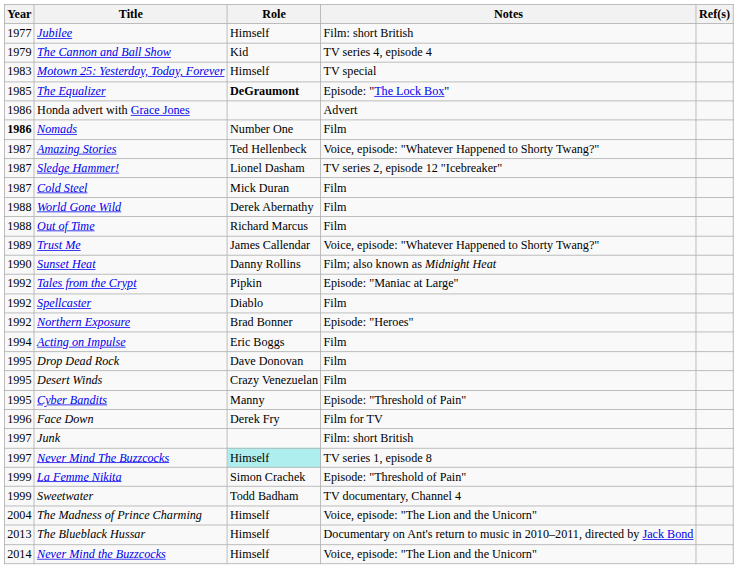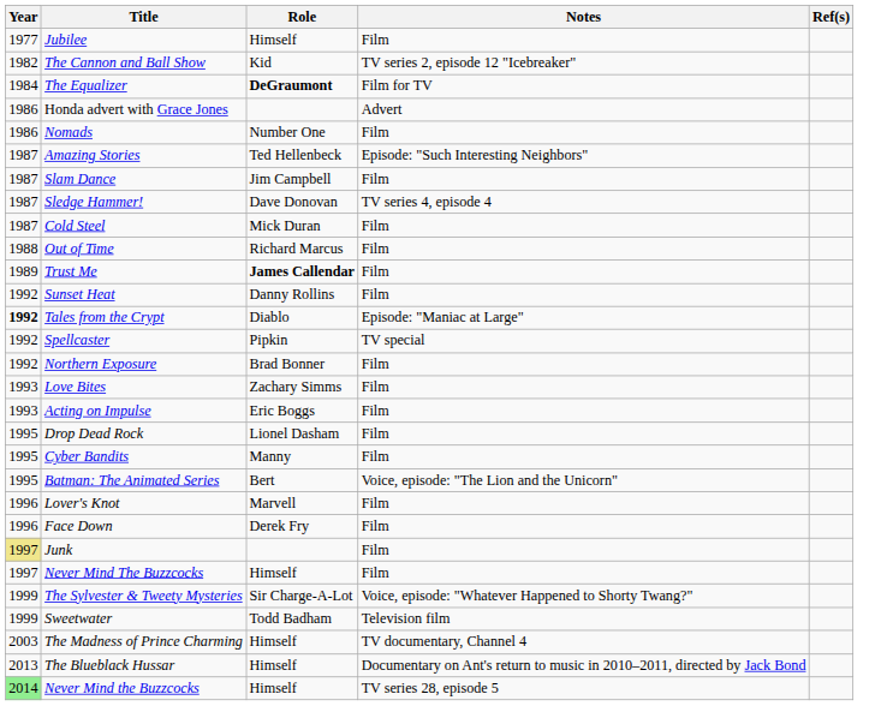 <table class="wikitable sortable">
 <tr>
 <th>Year</th>
 <th>Title</th>
 <th>Role</th>
 <th class="unsortable">Notes</th>
 <th class="unsortable">Ref(s)</th>
 </tr>
 <tr>
 <td>1977</td>
 <td><em><a href='#'>Jubilee</a></em></td>
 <td>Himself</td>
-<td>Film: short British</td>
+<td>Film</td>
 <td></td>
 </tr>
 <tr>
-<td>1979</td>
+<td>1982</td>
 <td><em><a href='#'>The Cannon and Ball Show</a></em></td>
 <td>Kid</td>
-<td>TV series 4, episode 4</td>
+<td>TV series 2, episode 12 "Icebreaker"</td>
 <td></td>
 </tr>
 <tr>
-<td>1983</td>
-<td><em><a href='#'>Motown 25: Yesterday, Today, Forever</a></em></td>
-<td>Himself</td>
-<td>TV special</td>
-<td></td>
-</tr>
-<tr>
-<td>1985</td>
+<td>1984</td>
 <td><em><a href='#'>The Equalizer</a></em></td>
 <td><strong>DeGraumont</strong></td>
-<td>Episode: "<a href='#'>The Lock Box</a>"</td>
+<td>Film for TV</td>
 <td></td>
 </tr>
 <tr>
 <td>1986</td>
 <td>Honda advert with <a href='#'>Grace Jones</a></td>
 <td></td>
 <td>Advert</td>
 <td></td>
 </tr>
 <tr>
-<td><strong>1986</strong></td>
+<td>1986</td>
 <td><em><a href='#'>Nomads</a></em></td>
 <td>Number One</td>
 <td>Film</td>
 <td></td>
 </tr>
 <tr>
 <td>1987</td>
 <td><em><a href='#'>Amazing Stories</a></em></td>
 <td>Ted Hellenbeck</td>
-<td>Voice, episode: "Whatever Happened to Shorty Twang?"</td>
+<td>Episode: "Such Interesting Neighbors"</td>
+<td></td>
+</tr>
+<tr>
+<td>1987</td>
+<td><em><a href='#'>Slam Dance</a></em></td>
+<td>Jim Campbell</td>
+<td>Film</td>
 <td></td>
 </tr>
 <tr>
 <td>1987</td>
 <td><em><a href='#'>Sledge Hammer!</a></em></td>
-<td>Lionel Dasham</td>
-<td>TV series 2, episode 12 "Icebreaker"</td>
+<td>Dave Donovan</td>
+<td>TV series 4, episode 4</td>
 <td></td>
 </tr>
 <tr>
 <td>1987</td>
 <td><em><a href='#'>Cold Steel</a></em></td>
 <td>Mick Duran</td>
-<td>Film</td>
-<td></td>
-</tr>
-<tr>
-<td>1988</td>
-<td><em><a href='#'>World Gone Wild</a></em></td>
-<td>Derek Abernathy</td>
 <td>Film</td>
 <td></td>
 </tr>
 <tr>
 <td>1988</td>
 <td><em><a href='#'>Out of Time</a></em></td>
 <td>Richard Marcus</td>
 <td>Film</td>
 <td></td>
 </tr>
 <tr>
 <td>1989</td>
 <td><em><a href='#'>Trust Me</a></em></td>
-<td>James Callendar</td>
-<td>Voice, episode: "Whatever Happened to Shorty Twang?"</td>
-<td></td>
-</tr>
-<tr>
-<td>1990</td>
-<td><em><a href='#'>Sunset Heat</a></em></td>
-<td>Danny Rollins</td>
-<td>Film; also known as <em>Midnight Heat</em></td>
+<td><strong>James Callendar</strong></td>
+<td>Film</td>
 <td></td>
 </tr>
 <tr>
 <td>1992</td>
+<td><em><a href='#'>Sunset Heat</a></em></td>
+<td>Danny Rollins</td>
+<td>Film</td>
+<td></td>
+</tr>
+<tr>
+<td><strong>1992</strong></td>
 <td><em><a href='#'>Tales from the Crypt</a></em></td>
-<td>Pipkin</td>
+<td>Diablo</td>
 <td>Episode: "Maniac at Large"</td>
 <td></td>
 </tr>
 <tr>
 <td>1992</td>
 <td><em><a href='#'>Spellcaster</a></em></td>
-<td>Diablo</td>
-<td>Film</td>
+<td>Pipkin</td>
+<td>TV special</td>
 <td></td>
 </tr>
 <tr>
 <td>1992</td>
 <td><em><a href='#'>Northern Exposure</a></em></td>
 <td>Brad Bonner</td>
-<td>Episode: "Heroes"</td>
+<td>Film</td>
 <td></td>
 </tr>
 <tr>
-<td>1994</td>
+<td>1993</td>
+<td><em><a href='#'>Love Bites</a></em></td>
+<td>Zachary Simms</td>
+<td>Film</td>
+<td></td>
+</tr>
+<tr>
+<td>1993</td>
 <td><em><a href='#'>Acting on Impulse</a></em></td>
 <td>Eric Boggs</td>
 <td>Film</td>
 <td></td>
 </tr>
 <tr>
 <td>1995</td>
 <td><em>Drop Dead Rock</em></td>
-<td>Dave Donovan</td>
-<td>Film</td>
-<td></td>
-</tr>
-<tr>
-<td>1995</td>
-<td><em>Desert Winds</em></td>
-<td>Crazy Venezuelan</td>
+<td>Lionel Dasham</td>
 <td>Film</td>
 <td></td>
 </tr>
 <tr>
 <td>1995</td>
 <td><em><a href='#'>Cyber Bandits</a></em></td>
 <td>Manny</td>
-<td>Episode: "Threshold of Pain"</td>
+<td>Film</td>
+<td></td>
+</tr>
+<tr>
+<td>1995</td>
+<td><em><a href='#'>Batman: The Animated Series</a></em></td>
+<td>Bert</td>
+<td>Voice, episode: "The Lion and the Unicorn"</td>
+<td></td>
+</tr>
+<tr>
+<td>1996</td>
+<td><em>Lover's Knot</em></td>
+<td>Marvell</td>
+<td>Film</td>
 <td></td>
 </tr>
 <tr>
 <td>1996</td>
 <td><em>Face Down</em></td>
 <td>Derek Fry</td>
-<td>Film for TV</td>
+<td>Film</td>
 <td></td>
 </tr>
 <tr>
-<td>1997</td>
+<td style="background: khaki;">1997</td>
 <td><em>Junk</em></td>
 <td></td>
-<td>Film: short British</td>
+<td>Film</td>
 <td></td>
 </tr>
 <tr>
 <td>1997</td>
 <td><em><a href='#'>Never Mind The Buzzcocks</a></em></td>
-<td style="background: paleturquoise;">Himself</td>
-<td>TV series 1, episode 8</td>
+<td>Himself</td>
+<td>Film</td>
 <td></td>
 </tr>
 <tr>
 <td>1999</td>
-<td><em><a href='#'>La Femme Nikita</a></em></td>
-<td>Simon Crachek</td>
-<td>Episode: "Threshold of Pain"</td>
+<td><em><a href='#'>The Sylvester & Tweety Mysteries</a></em></td>
+<td>Sir Charge-A-Lot</td>
+<td>Voice, episode: "Whatever Happened to Shorty Twang?"</td>
 <td></td>
 </tr>
 <tr>
 <td>1999</td>
 <td><em>Sweetwater</em></td>
 <td>Todd Badham</td>
-<td>TV documentary, Channel 4</td>
+<td>Television film</td>
 <td></td>
 </tr>
 <tr>
-<td>2004</td>
+<td>2003</td>
 <td><em>The Madness of Prince Charming</em></td>
 <td>Himself</td>
-<td>Voice, episode: "The Lion and the Unicorn"</td>
+<td>TV documentary, Channel 4</td>
 <td></td>
 </tr>
 <tr>
 <td>2013</td>
 <td><em>The Blueblack Hussar</em></td>
 <td>Himself</td>
 <td>Documentary on Ant's return to music in 2010–2011, directed by <a href='#'>Jack Bond</a></td>
 <td></td>
 </tr>
 <tr>
-<td>2014</td>
+<td style="background: lightgreen;">2014</td>
 <td><em><a href='#'>Never Mind the Buzzcocks</a></em></td>
 <td>Himself</td>
-<td>Voice, episode: "The Lion and the Unicorn"</td>
+<td>TV series 28, episode 5</td>
 <td></td>
 </tr>
 </table>
